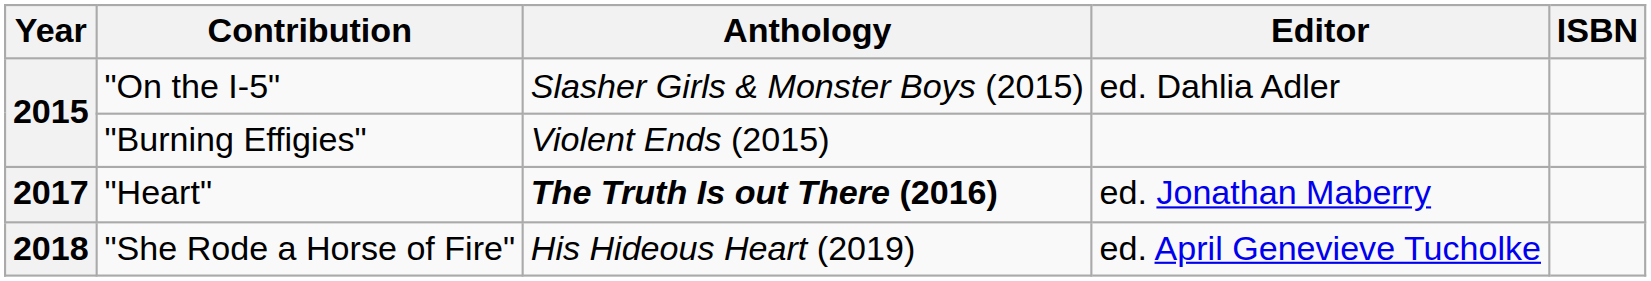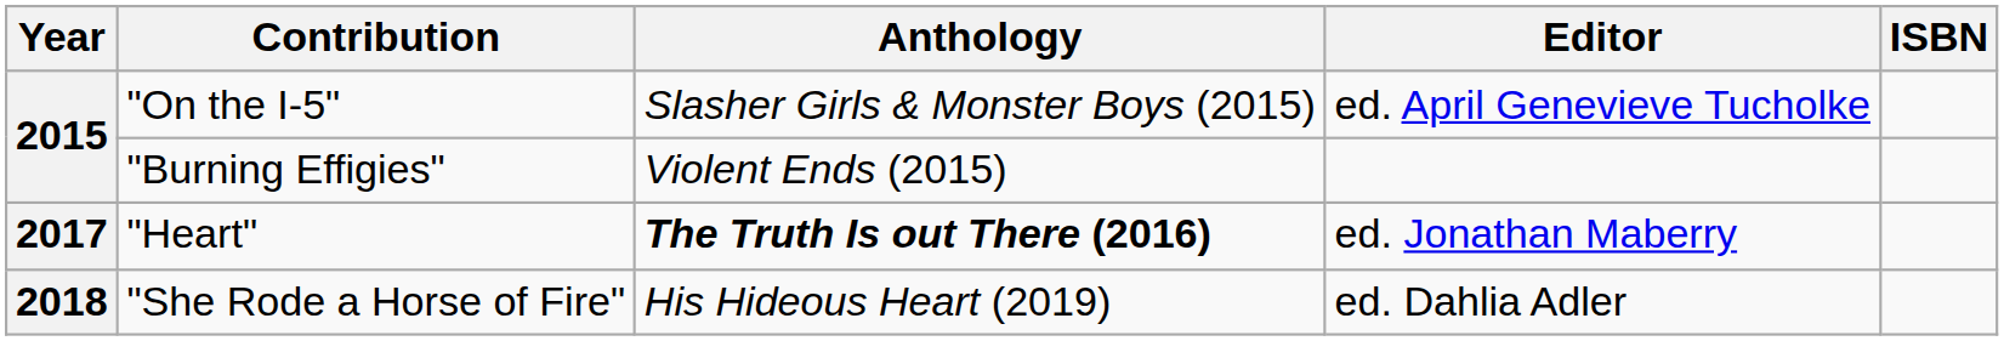 <table class="wikitable">
 <tr>
 <th>Year</th>
 <th>Contribution</th>
 <th>Anthology</th>
 <th>Editor</th>
 <th>ISBN</th>
 </tr>
 <tr>
 <th rowspan="2">2015</th>
 <td>"On the I-5"</td>
 <td><em>Slasher Girls & Monster Boys</em> (2015)</td>
-<td>ed. Dahlia Adler</td>
+<td>ed. <a href='#'>April Genevieve Tucholke</a></td>
 <td></td>
 </tr>
 <tr>
 <td>"Burning Effigies"</td>
 <td><em>Violent Ends</em> (2015)</td>
 <td></td>
 <td></td>
 </tr>
 <tr>
 <th>2017</th>
 <td>"Heart"</td>
 <td><strong><em>The Truth Is out There</em>  (2016)</strong></td>
 <td>ed. <a href='#'>Jonathan Maberry</a></td>
 <td></td>
 </tr>
 <tr>
 <th>2018</th>
 <td>"She Rode a Horse of Fire"</td>
 <td><em>His Hideous Heart</em> (2019)</td>
-<td>ed. <a href='#'>April Genevieve Tucholke</a></td>
+<td>ed. Dahlia Adler</td>
 <td></td>
 </tr>
 </table>
